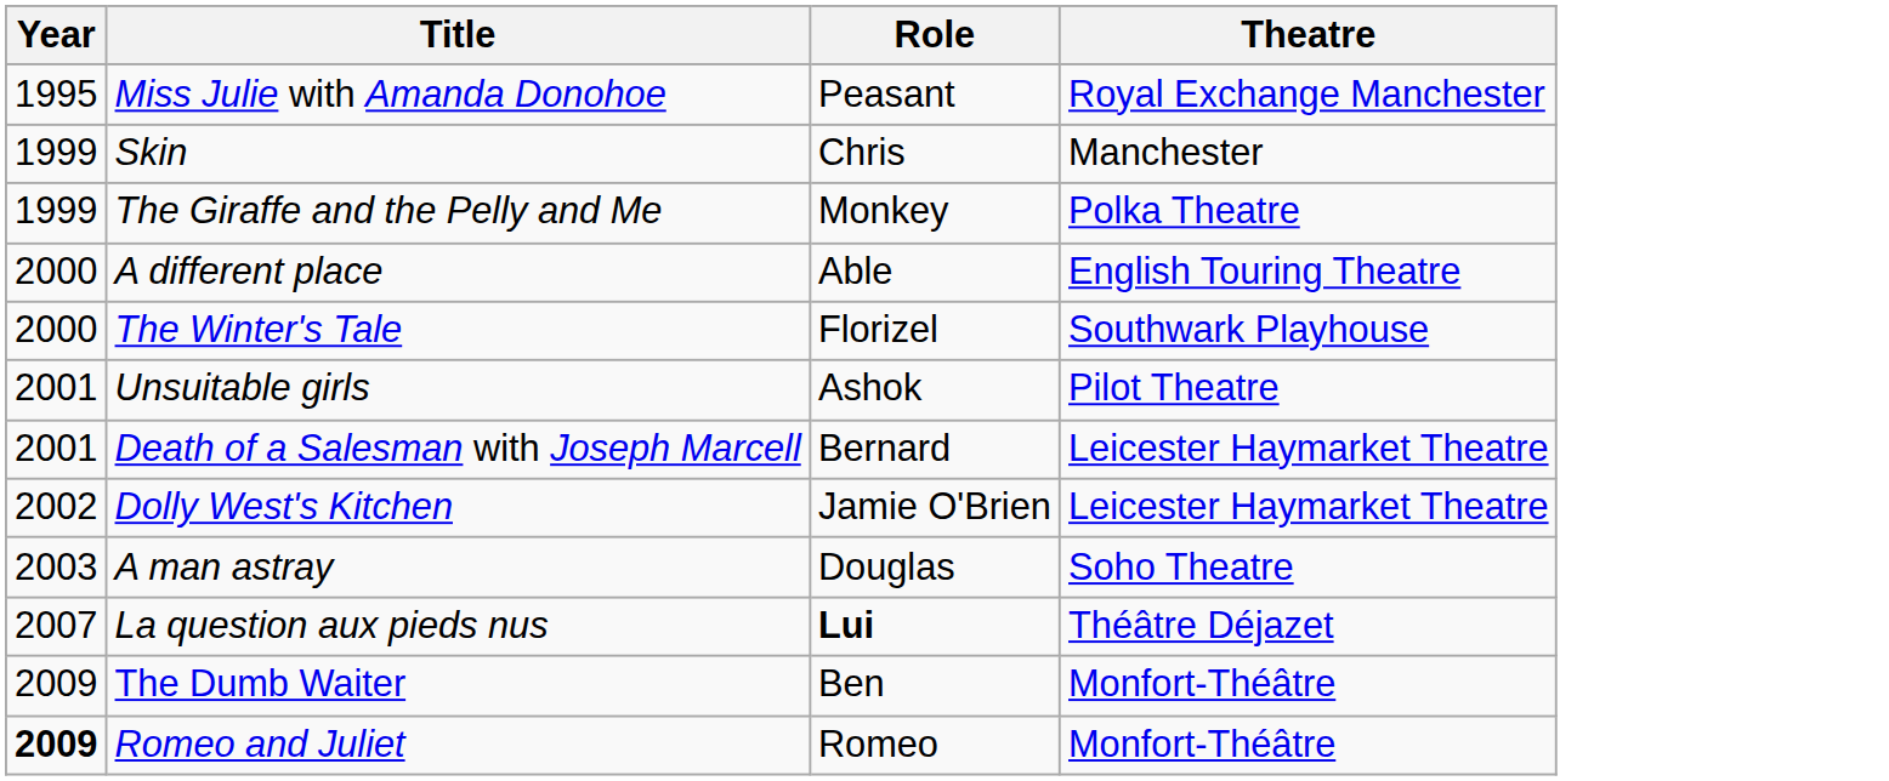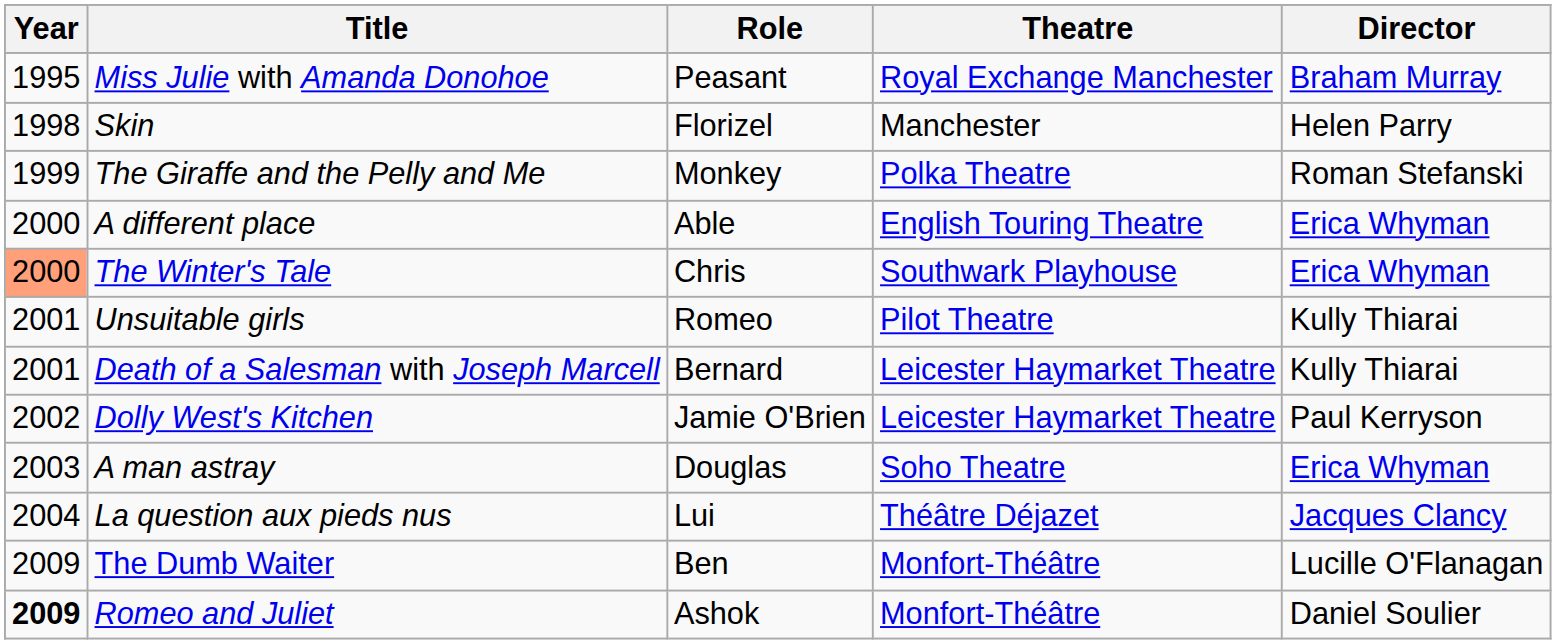 <table class="wikitable sortable">
 <tr>
 <th>Year</th>
 <th>Title</th>
 <th>Role</th>
 <th>Theatre</th>
+<th>Director</th>
 </tr>
 <tr>
 <td>1995</td>
 <td><em><a href='#'>Miss Julie</a></em> with <em><a href='#'>Amanda Donohoe</a></em></td>
 <td>Peasant</td>
 <td><a href='#'>Royal Exchange Manchester</a></td>
+<td><a href='#'>Braham Murray</a></td>
 </tr>
 <tr>
-<td>1999</td>
+<td>1998</td>
 <td><em>Skin</em></td>
-<td>Chris</td>
+<td>Florizel</td>
 <td>Manchester</td>
+<td>Helen Parry</td>
 </tr>
 <tr>
 <td>1999</td>
 <td><em>The Giraffe and the Pelly and Me</em></td>
 <td>Monkey</td>
 <td><a href='#'>Polka Theatre</a></td>
+<td>Roman Stefanski</td>
 </tr>
 <tr>
 <td>2000</td>
 <td><em>A different place</em></td>
 <td>Able</td>
 <td><a href='#'>English Touring Theatre</a></td>
+<td><a href='#'>Erica Whyman</a></td>
 </tr>
 <tr>
-<td>2000</td>
+<td style="background: lightsalmon;">2000</td>
 <td><em><a href='#'>The Winter's Tale</a></em></td>
-<td>Florizel</td>
+<td>Chris</td>
 <td><a href='#'>Southwark Playhouse</a></td>
+<td><a href='#'>Erica Whyman</a></td>
 </tr>
 <tr>
 <td>2001</td>
 <td><em>Unsuitable girls</em></td>
-<td>Ashok</td>
+<td>Romeo</td>
 <td><a href='#'>Pilot Theatre</a></td>
+<td>Kully Thiarai</td>
 </tr>
 <tr>
 <td>2001</td>
 <td><em><a href='#'>Death of a Salesman</a></em> with <em><a href='#'>Joseph Marcell</a></em></td>
 <td>Bernard</td>
 <td><a href='#'>Leicester Haymarket Theatre</a></td>
+<td>Kully Thiarai</td>
 </tr>
 <tr>
 <td>2002</td>
 <td><em><a href='#'>Dolly West's Kitchen</a></em></td>
 <td>Jamie O'Brien</td>
 <td><a href='#'>Leicester Haymarket Theatre</a></td>
+<td>Paul Kerryson</td>
 </tr>
 <tr>
 <td>2003</td>
 <td><em>A man astray</em></td>
 <td>Douglas</td>
 <td><a href='#'>Soho Theatre</a></td>
+<td><a href='#'>Erica Whyman</a></td>
 </tr>
 <tr>
-<td>2007</td>
+<td>2004</td>
 <td><em>La question aux pieds nus</em></td>
-<td><strong>Lui</strong></td>
+<td>Lui</td>
 <td><a href='#'>Théâtre Déjazet</a></td>
+<td><a href='#'>Jacques Clancy</a></td>
 </tr>
 <tr>
 <td>2009</td>
 <td><a href='#'>The Dumb Waiter</a></td>
 <td>Ben</td>
 <td><a href='#'>Monfort-Théâtre</a></td>
+<td>Lucille O'Flanagan</td>
 </tr>
 <tr>
 <td><strong>2009</strong></td>
 <td><em><a href='#'>Romeo and Juliet</a></em></td>
-<td>Romeo</td>
+<td>Ashok</td>
 <td><a href='#'>Monfort-Théâtre</a></td>
+<td>Daniel Soulier</td>
 </tr>
 </table>
